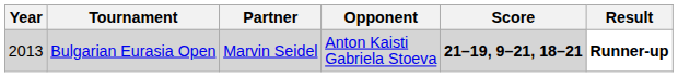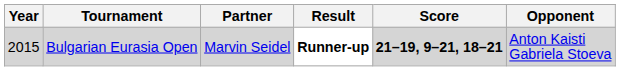 <table class="sortable wikitable" style="font-size: 90%;">
 <tr>
 <th>Year</th>
 <th>Tournament</th>
 <th>Partner</th>
+<th>Result</th>
+<th>Score</th>
 <th>Opponent</th>
-<th>Score</th>
-<th>Result</th>
 </tr>
 <tr style="background:#D5D5D5">
-<td align="center">2013</td>
+<td align="center">2015</td>
 <td align="left"><a href='#'>Bulgarian Eurasia Open</a></td>
 <td align="left"> <a href='#'>Marvin Seidel</a></td>
+<td style="text-align:left; background:white"> <strong>Runner-up</strong></td>
+<td align="left"><strong>21–19, 9–21, 18–21</strong></td>
 <td align="left"> <a href='#'>Anton Kaisti</a><br> <a href='#'>Gabriela Stoeva</a></td>
-<td align="left"><strong>21–19, 9–21, 18–21</strong></td>
-<td style="text-align:left; background:white"> <strong>Runner-up</strong></td>
 </tr>
 </table>
